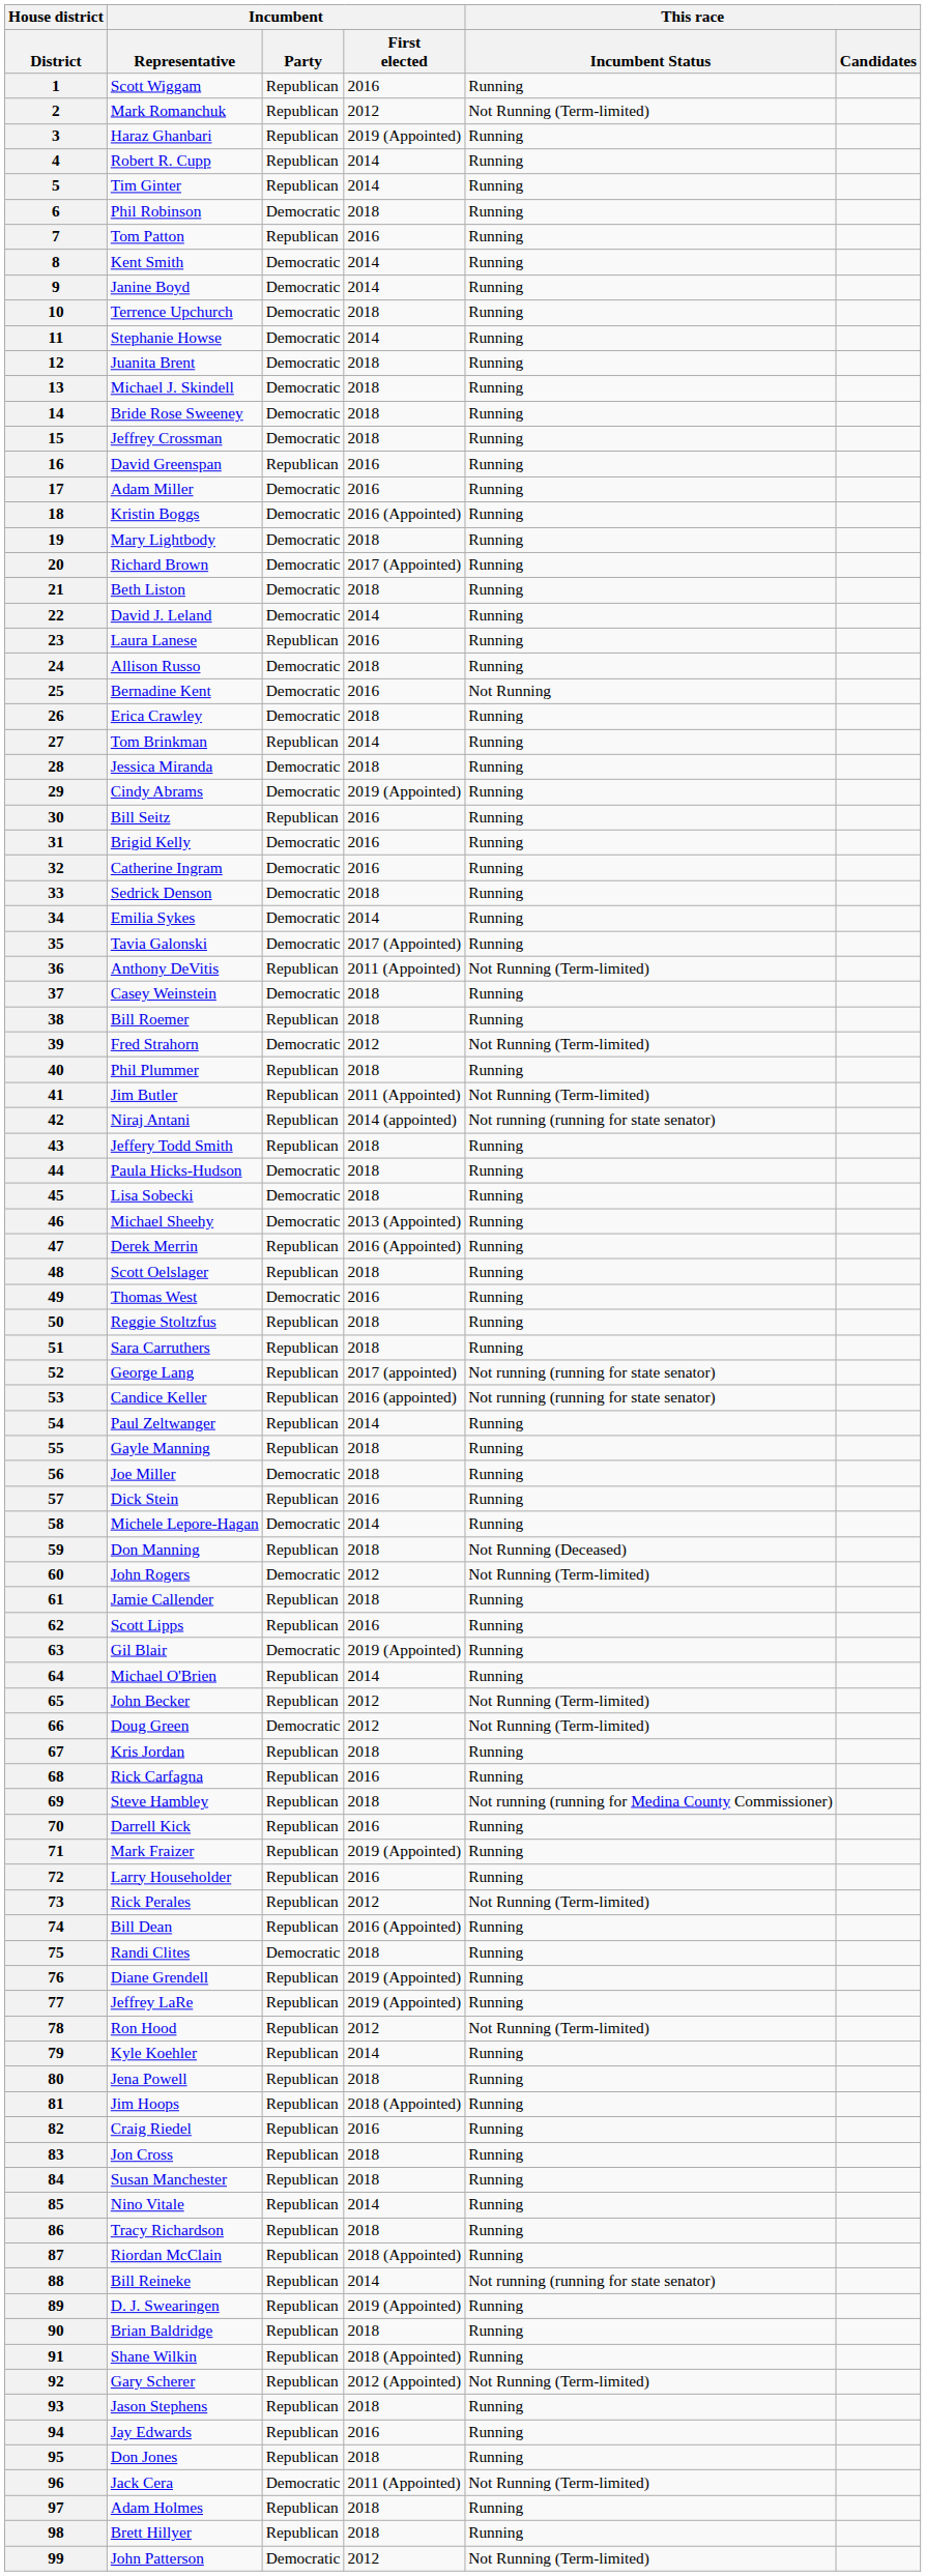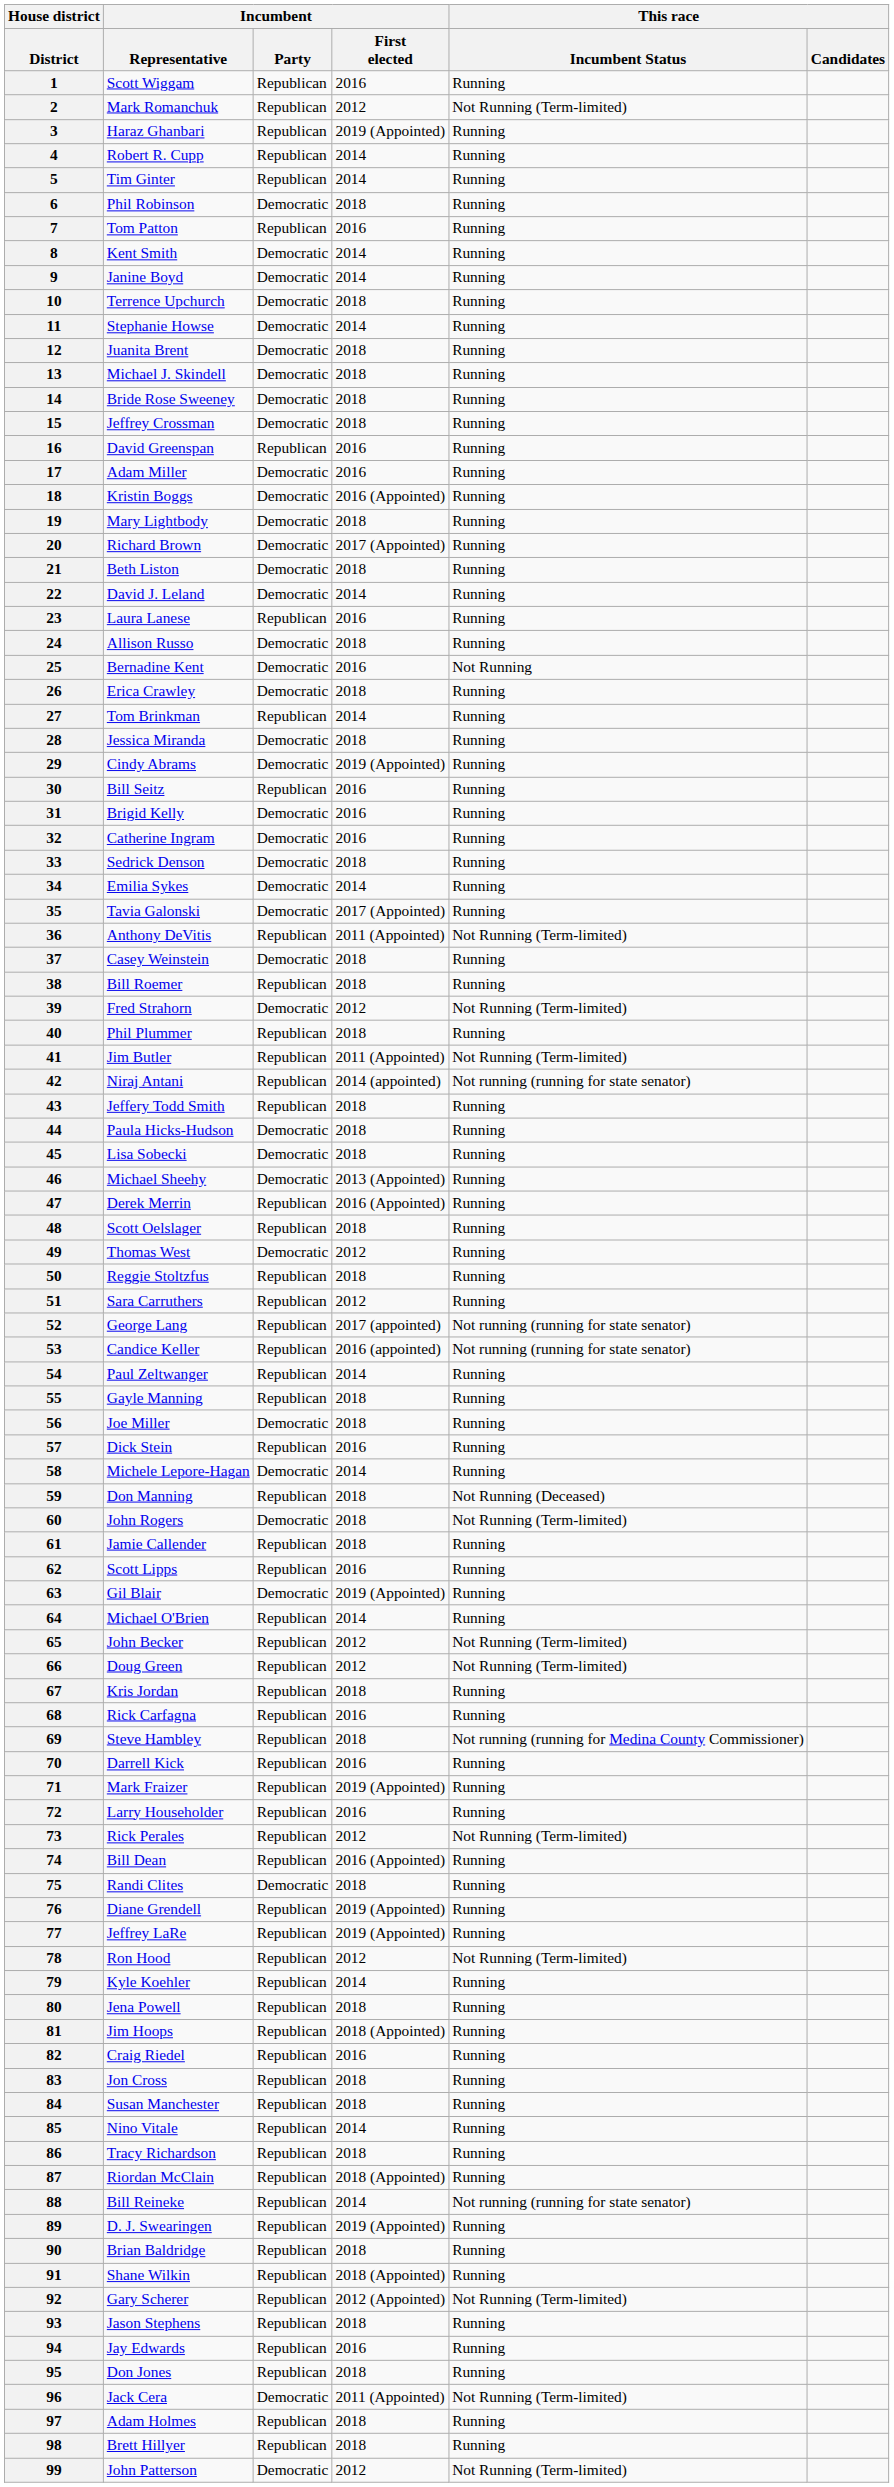 <table class="wikitable sortable">
 <tr valign=bottom>
 <th colspan=1>House district</th>
 <th colspan=3>Incumbent</th>
 <th colspan=2>This race</th>
 </tr>
 <tr valign=bottom>
 <th>District</th>
 <th>Representative</th>
 <th>Party</th>
 <th>First<br>elected</th>
 <th>Incumbent Status</th>
 <th>Candidates</th>
 </tr>
 <tr>
 <th>1</th>
 <td><a href='#'>Scott Wiggam</a></td>
 <td>Republican</td>
 <td>2016</td>
 <td>Running</td>
 <td></td>
 </tr>
 <tr>
 <th>2</th>
 <td><a href='#'>Mark Romanchuk</a></td>
 <td>Republican</td>
 <td>2012</td>
 <td>Not Running (Term-limited)</td>
 <td></td>
 </tr>
 <tr>
 <th>3</th>
 <td><a href='#'>Haraz Ghanbari</a></td>
 <td>Republican</td>
 <td>2019 (Appointed)</td>
 <td>Running</td>
 <td></td>
 </tr>
 <tr>
 <th>4</th>
 <td><a href='#'>Robert R. Cupp</a></td>
 <td>Republican</td>
 <td>2014</td>
 <td>Running</td>
 <td></td>
 </tr>
 <tr>
 <th>5</th>
 <td><a href='#'>Tim Ginter</a></td>
 <td>Republican</td>
 <td>2014</td>
 <td>Running</td>
 <td></td>
 </tr>
 <tr>
 <th>6</th>
 <td><a href='#'>Phil Robinson</a></td>
 <td>Democratic</td>
 <td>2018</td>
 <td>Running</td>
 <td></td>
 </tr>
 <tr>
 <th>7</th>
 <td><a href='#'>Tom Patton</a></td>
 <td>Republican</td>
 <td>2016</td>
 <td>Running</td>
 <td></td>
 </tr>
 <tr>
 <th>8</th>
 <td><a href='#'>Kent Smith</a></td>
 <td>Democratic</td>
 <td>2014</td>
 <td>Running</td>
 <td></td>
 </tr>
 <tr>
 <th>9</th>
 <td><a href='#'>Janine Boyd</a></td>
 <td>Democratic</td>
 <td>2014</td>
 <td>Running</td>
 <td></td>
 </tr>
 <tr>
 <th>10</th>
 <td><a href='#'>Terrence Upchurch</a></td>
 <td>Democratic</td>
 <td>2018</td>
 <td>Running</td>
 <td></td>
 </tr>
 <tr>
 <th>11</th>
 <td><a href='#'>Stephanie Howse</a></td>
 <td>Democratic</td>
 <td>2014</td>
 <td>Running</td>
 <td></td>
 </tr>
 <tr>
 <th>12</th>
 <td><a href='#'>Juanita Brent</a></td>
 <td>Democratic</td>
 <td>2018</td>
 <td>Running</td>
 <td></td>
 </tr>
 <tr>
 <th>13</th>
 <td><a href='#'>Michael J. Skindell</a></td>
 <td>Democratic</td>
 <td>2018</td>
 <td>Running</td>
 <td></td>
 </tr>
 <tr>
 <th>14</th>
 <td><a href='#'>Bride Rose Sweeney</a></td>
 <td>Democratic</td>
 <td>2018</td>
 <td>Running</td>
 <td></td>
 </tr>
 <tr>
 <th>15</th>
 <td><a href='#'>Jeffrey Crossman</a></td>
 <td>Democratic</td>
 <td>2018</td>
 <td>Running</td>
 <td></td>
 </tr>
 <tr>
 <th>16</th>
 <td><a href='#'>David Greenspan</a></td>
 <td>Republican</td>
 <td>2016</td>
 <td>Running</td>
 <td></td>
 </tr>
 <tr>
 <th>17</th>
 <td><a href='#'>Adam Miller</a></td>
 <td>Democratic</td>
 <td>2016</td>
 <td>Running</td>
 <td></td>
 </tr>
 <tr>
 <th>18</th>
 <td><a href='#'>Kristin Boggs</a></td>
 <td>Democratic</td>
 <td>2016 (Appointed)</td>
 <td>Running</td>
 <td></td>
 </tr>
 <tr>
 <th>19</th>
 <td><a href='#'>Mary Lightbody</a></td>
 <td>Democratic</td>
 <td>2018</td>
 <td>Running</td>
 <td></td>
 </tr>
 <tr>
 <th>20</th>
 <td><a href='#'>Richard Brown</a></td>
 <td>Democratic</td>
 <td>2017 (Appointed)</td>
 <td>Running</td>
 <td></td>
 </tr>
 <tr>
 <th>21</th>
 <td><a href='#'>Beth Liston</a></td>
 <td>Democratic</td>
 <td>2018</td>
 <td>Running</td>
 <td></td>
 </tr>
 <tr>
 <th>22</th>
 <td><a href='#'>David J. Leland</a></td>
 <td>Democratic</td>
 <td>2014</td>
 <td>Running</td>
 <td></td>
 </tr>
 <tr>
 <th>23</th>
 <td><a href='#'>Laura Lanese</a></td>
 <td>Republican</td>
 <td>2016</td>
 <td>Running</td>
 <td></td>
 </tr>
 <tr>
 <th>24</th>
 <td><a href='#'>Allison Russo</a></td>
 <td>Democratic</td>
 <td>2018</td>
 <td>Running</td>
 <td></td>
 </tr>
 <tr>
 <th>25</th>
 <td><a href='#'>Bernadine Kent</a></td>
 <td>Democratic</td>
 <td>2016</td>
 <td>Not Running</td>
 <td></td>
 </tr>
 <tr>
 <th>26</th>
 <td><a href='#'>Erica Crawley</a></td>
 <td>Democratic</td>
 <td>2018</td>
 <td>Running</td>
 <td></td>
 </tr>
 <tr>
 <th>27</th>
 <td><a href='#'>Tom Brinkman</a></td>
 <td>Republican</td>
 <td>2014</td>
 <td>Running</td>
 <td></td>
 </tr>
 <tr>
 <th>28</th>
 <td><a href='#'>Jessica Miranda</a></td>
 <td>Democratic</td>
 <td>2018</td>
 <td>Running</td>
 <td></td>
 </tr>
 <tr>
 <th>29</th>
 <td><a href='#'>Cindy Abrams</a></td>
 <td>Democratic</td>
 <td>2019 (Appointed)</td>
 <td>Running</td>
 <td></td>
 </tr>
 <tr>
 <th>30</th>
 <td><a href='#'>Bill Seitz</a></td>
 <td>Republican</td>
 <td>2016</td>
 <td>Running</td>
 <td></td>
 </tr>
 <tr>
 <th>31</th>
 <td><a href='#'>Brigid Kelly</a></td>
 <td>Democratic</td>
 <td>2016</td>
 <td>Running</td>
 <td></td>
 </tr>
 <tr>
 <th>32</th>
 <td><a href='#'>Catherine Ingram</a></td>
 <td>Democratic</td>
 <td>2016</td>
 <td>Running</td>
 <td></td>
 </tr>
 <tr>
 <th>33</th>
 <td><a href='#'>Sedrick Denson</a></td>
 <td>Democratic</td>
 <td>2018</td>
 <td>Running</td>
 <td></td>
 </tr>
 <tr>
 <th>34</th>
 <td><a href='#'>Emilia Sykes</a></td>
 <td>Democratic</td>
 <td>2014</td>
 <td>Running</td>
 <td></td>
 </tr>
 <tr>
 <th>35</th>
 <td><a href='#'>Tavia Galonski</a></td>
 <td>Democratic</td>
 <td>2017 (Appointed)</td>
 <td>Running</td>
 <td></td>
 </tr>
 <tr>
 <th>36</th>
 <td><a href='#'>Anthony DeVitis</a></td>
 <td>Republican</td>
 <td>2011 (Appointed)</td>
 <td>Not Running (Term-limited)</td>
 <td></td>
 </tr>
 <tr>
 <th>37</th>
 <td><a href='#'>Casey Weinstein</a></td>
 <td>Democratic</td>
 <td>2018</td>
 <td>Running</td>
 <td></td>
 </tr>
 <tr>
 <th>38</th>
 <td><a href='#'>Bill Roemer</a></td>
 <td>Republican</td>
 <td>2018</td>
 <td>Running</td>
 <td></td>
 </tr>
 <tr>
 <th>39</th>
 <td><a href='#'>Fred Strahorn</a></td>
 <td>Democratic</td>
 <td>2012</td>
 <td>Not Running (Term-limited)</td>
 <td></td>
 </tr>
 <tr>
 <th>40</th>
 <td><a href='#'>Phil Plummer</a></td>
 <td>Republican</td>
 <td>2018</td>
 <td>Running</td>
 <td></td>
 </tr>
 <tr>
 <th>41</th>
 <td><a href='#'>Jim Butler</a></td>
 <td>Republican</td>
 <td>2011 (Appointed)</td>
 <td>Not Running (Term-limited)</td>
 <td></td>
 </tr>
 <tr>
 <th>42</th>
 <td><a href='#'>Niraj Antani</a></td>
 <td>Republican</td>
 <td>2014 (appointed)</td>
 <td>Not running (running for state senator)</td>
 <td></td>
 </tr>
 <tr>
 <th>43</th>
 <td><a href='#'>Jeffery Todd Smith</a></td>
 <td>Republican</td>
 <td>2018</td>
 <td>Running</td>
 <td></td>
 </tr>
 <tr>
 <th>44</th>
 <td><a href='#'>Paula Hicks-Hudson</a></td>
 <td>Democratic</td>
 <td>2018</td>
 <td>Running</td>
 <td></td>
 </tr>
 <tr>
 <th>45</th>
 <td><a href='#'>Lisa Sobecki</a></td>
 <td>Democratic</td>
 <td>2018</td>
 <td>Running</td>
 <td></td>
 </tr>
 <tr>
 <th>46</th>
 <td><a href='#'>Michael Sheehy</a></td>
 <td>Democratic</td>
 <td>2013 (Appointed)</td>
 <td>Running</td>
 <td></td>
 </tr>
 <tr>
 <th>47</th>
 <td><a href='#'>Derek Merrin</a></td>
 <td>Republican</td>
 <td>2016 (Appointed)</td>
 <td>Running</td>
 <td></td>
 </tr>
 <tr>
 <th>48</th>
 <td><a href='#'>Scott Oelslager</a></td>
 <td>Republican</td>
 <td>2018</td>
 <td>Running</td>
 <td></td>
 </tr>
 <tr>
 <th>49</th>
 <td><a href='#'>Thomas West</a></td>
 <td>Democratic</td>
-<td>2016</td>
+<td>2012</td>
 <td>Running</td>
 <td></td>
 </tr>
 <tr>
 <th>50</th>
 <td><a href='#'>Reggie Stoltzfus</a></td>
 <td>Republican</td>
 <td>2018</td>
 <td>Running</td>
 <td></td>
 </tr>
 <tr>
 <th>51</th>
 <td><a href='#'>Sara Carruthers</a></td>
 <td>Republican</td>
-<td>2018</td>
+<td>2012</td>
 <td>Running</td>
 <td></td>
 </tr>
 <tr>
 <th>52</th>
 <td><a href='#'>George Lang</a></td>
 <td>Republican</td>
 <td>2017 (appointed)</td>
 <td>Not running (running for state senator)</td>
 <td></td>
 </tr>
 <tr>
 <th>53</th>
 <td><a href='#'>Candice Keller</a></td>
 <td>Republican</td>
 <td>2016 (appointed)</td>
 <td>Not running (running for state senator)</td>
 <td></td>
 </tr>
 <tr>
 <th>54</th>
 <td><a href='#'>Paul Zeltwanger</a></td>
 <td>Republican</td>
 <td>2014</td>
 <td>Running</td>
 <td></td>
 </tr>
 <tr>
 <th>55</th>
 <td><a href='#'>Gayle Manning</a></td>
 <td>Republican</td>
 <td>2018</td>
 <td>Running</td>
 <td></td>
 </tr>
 <tr>
 <th>56</th>
 <td><a href='#'>Joe Miller</a></td>
 <td>Democratic</td>
 <td>2018</td>
 <td>Running</td>
 <td></td>
 </tr>
 <tr>
 <th>57</th>
 <td><a href='#'>Dick Stein</a></td>
 <td>Republican</td>
 <td>2016</td>
 <td>Running</td>
 <td></td>
 </tr>
 <tr>
 <th>58</th>
 <td><a href='#'>Michele Lepore-Hagan</a></td>
 <td>Democratic</td>
 <td>2014</td>
 <td>Running</td>
 <td></td>
 </tr>
 <tr>
 <th>59</th>
 <td><a href='#'>Don Manning</a></td>
 <td>Republican</td>
 <td>2018</td>
 <td>Not Running (Deceased)</td>
 <td></td>
 </tr>
 <tr>
 <th>60</th>
 <td><a href='#'>John Rogers</a></td>
 <td>Democratic</td>
-<td>2012</td>
+<td>2018</td>
 <td>Not Running (Term-limited)</td>
 <td></td>
 </tr>
 <tr>
 <th>61</th>
 <td><a href='#'>Jamie Callender</a></td>
 <td>Republican</td>
 <td>2018</td>
 <td>Running</td>
 <td></td>
 </tr>
 <tr>
 <th>62</th>
 <td><a href='#'>Scott Lipps</a></td>
 <td>Republican</td>
 <td>2016</td>
 <td>Running</td>
 <td></td>
 </tr>
 <tr>
 <th>63</th>
 <td><a href='#'>Gil Blair</a></td>
 <td>Democratic</td>
 <td>2019 (Appointed)</td>
 <td>Running</td>
 <td></td>
 </tr>
 <tr>
 <th>64</th>
 <td><a href='#'>Michael O'Brien</a></td>
 <td>Republican</td>
 <td>2014</td>
 <td>Running</td>
 <td></td>
 </tr>
 <tr>
 <th>65</th>
 <td><a href='#'>John Becker</a></td>
 <td>Republican</td>
 <td>2012</td>
 <td>Not Running (Term-limited)</td>
 <td></td>
 </tr>
 <tr>
 <th>66</th>
 <td><a href='#'>Doug Green</a></td>
-<td>Democratic</td>
+<td>Republican</td>
 <td>2012</td>
 <td>Not Running (Term-limited)</td>
 <td></td>
 </tr>
 <tr>
 <th>67</th>
 <td><a href='#'>Kris Jordan</a></td>
 <td>Republican</td>
 <td>2018</td>
 <td>Running</td>
 <td></td>
 </tr>
 <tr>
 <th>68</th>
 <td><a href='#'>Rick Carfagna</a></td>
 <td>Republican</td>
 <td>2016</td>
 <td>Running</td>
 <td></td>
 </tr>
 <tr>
 <th>69</th>
 <td><a href='#'>Steve Hambley</a></td>
 <td>Republican</td>
 <td>2018</td>
 <td>Not running (running for <a href='#'>Medina County</a> Commissioner)</td>
 <td></td>
 </tr>
 <tr>
 <th>70</th>
 <td><a href='#'>Darrell Kick</a></td>
 <td>Republican</td>
 <td>2016</td>
 <td>Running</td>
 <td></td>
 </tr>
 <tr>
 <th>71</th>
 <td><a href='#'>Mark Fraizer</a></td>
 <td>Republican</td>
 <td>2019 (Appointed)</td>
 <td>Running</td>
 <td></td>
 </tr>
 <tr>
 <th>72</th>
 <td><a href='#'>Larry Householder</a></td>
 <td>Republican</td>
 <td>2016</td>
 <td>Running</td>
 <td></td>
 </tr>
 <tr>
 <th>73</th>
 <td><a href='#'>Rick Perales</a></td>
 <td>Republican</td>
 <td>2012</td>
 <td>Not Running (Term-limited)</td>
 <td></td>
 </tr>
 <tr>
 <th>74</th>
 <td><a href='#'>Bill Dean</a></td>
 <td>Republican</td>
 <td>2016 (Appointed)</td>
 <td>Running</td>
 <td></td>
 </tr>
 <tr>
 <th>75</th>
 <td><a href='#'>Randi Clites</a></td>
 <td>Democratic</td>
 <td>2018</td>
 <td>Running</td>
 <td></td>
 </tr>
 <tr>
 <th>76</th>
 <td><a href='#'>Diane Grendell</a></td>
 <td>Republican</td>
 <td>2019 (Appointed)</td>
 <td>Running</td>
 <td></td>
 </tr>
 <tr>
 <th>77</th>
 <td><a href='#'>Jeffrey LaRe</a></td>
 <td>Republican</td>
 <td>2019 (Appointed)</td>
 <td>Running</td>
 <td></td>
 </tr>
 <tr>
 <th>78</th>
 <td><a href='#'>Ron Hood</a></td>
 <td>Republican</td>
 <td>2012</td>
 <td>Not Running (Term-limited)</td>
 <td></td>
 </tr>
 <tr>
 <th>79</th>
 <td><a href='#'>Kyle Koehler</a></td>
 <td>Republican</td>
 <td>2014</td>
 <td>Running</td>
 <td></td>
 </tr>
 <tr>
 <th>80</th>
 <td><a href='#'>Jena Powell</a></td>
 <td>Republican</td>
 <td>2018</td>
 <td>Running</td>
 <td></td>
 </tr>
 <tr>
 <th>81</th>
 <td><a href='#'>Jim Hoops</a></td>
 <td>Republican</td>
 <td>2018 (Appointed)</td>
 <td>Running</td>
 <td></td>
 </tr>
 <tr>
 <th>82</th>
 <td><a href='#'>Craig Riedel</a></td>
 <td>Republican</td>
 <td>2016</td>
 <td>Running</td>
 <td></td>
 </tr>
 <tr>
 <th>83</th>
 <td><a href='#'>Jon Cross</a></td>
 <td>Republican</td>
 <td>2018</td>
 <td>Running</td>
 <td></td>
 </tr>
 <tr>
 <th>84</th>
 <td><a href='#'>Susan Manchester</a></td>
 <td>Republican</td>
 <td>2018</td>
 <td>Running</td>
 <td></td>
 </tr>
 <tr>
 <th>85</th>
 <td><a href='#'>Nino Vitale</a></td>
 <td>Republican</td>
 <td>2014</td>
 <td>Running</td>
 <td></td>
 </tr>
 <tr>
 <th>86</th>
 <td><a href='#'>Tracy Richardson</a></td>
 <td>Republican</td>
 <td>2018</td>
 <td>Running</td>
 <td></td>
 </tr>
 <tr>
 <th>87</th>
 <td><a href='#'>Riordan McClain</a></td>
 <td>Republican</td>
 <td>2018 (Appointed)</td>
 <td>Running</td>
 <td></td>
 </tr>
 <tr>
 <th>88</th>
 <td><a href='#'>Bill Reineke</a></td>
 <td>Republican</td>
 <td>2014</td>
 <td>Not running (running for state senator)</td>
 <td></td>
 </tr>
 <tr>
 <th>89</th>
 <td><a href='#'>D. J. Swearingen</a></td>
 <td>Republican</td>
 <td>2019 (Appointed)</td>
 <td>Running</td>
 <td></td>
 </tr>
 <tr>
 <th>90</th>
 <td><a href='#'>Brian Baldridge</a></td>
 <td>Republican</td>
 <td>2018</td>
 <td>Running</td>
 <td></td>
 </tr>
 <tr>
 <th>91</th>
 <td><a href='#'>Shane Wilkin</a></td>
 <td>Republican</td>
 <td>2018 (Appointed)</td>
 <td>Running</td>
 <td></td>
 </tr>
 <tr>
 <th>92</th>
 <td><a href='#'>Gary Scherer</a></td>
 <td>Republican</td>
 <td>2012 (Appointed)</td>
 <td>Not Running (Term-limited)</td>
 <td></td>
 </tr>
 <tr>
 <th>93</th>
 <td><a href='#'>Jason Stephens</a></td>
 <td>Republican</td>
 <td>2018</td>
 <td>Running</td>
 <td></td>
 </tr>
 <tr>
 <th>94</th>
 <td><a href='#'>Jay Edwards</a></td>
 <td>Republican</td>
 <td>2016</td>
 <td>Running</td>
 <td></td>
 </tr>
 <tr>
 <th>95</th>
 <td><a href='#'>Don Jones</a></td>
 <td>Republican</td>
 <td>2018</td>
 <td>Running</td>
 <td></td>
 </tr>
 <tr>
 <th>96</th>
 <td><a href='#'>Jack Cera</a></td>
 <td>Democratic</td>
 <td>2011 (Appointed)</td>
 <td>Not Running (Term-limited)</td>
 <td></td>
 </tr>
 <tr>
 <th>97</th>
 <td><a href='#'>Adam Holmes</a></td>
 <td>Republican</td>
 <td>2018</td>
 <td>Running</td>
 <td></td>
 </tr>
 <tr>
 <th>98</th>
 <td><a href='#'>Brett Hillyer</a></td>
 <td>Republican</td>
 <td>2018</td>
 <td>Running</td>
 <td></td>
 </tr>
 <tr>
 <th>99</th>
 <td><a href='#'>John Patterson</a></td>
 <td>Democratic</td>
 <td>2012</td>
 <td>Not Running (Term-limited)</td>
 <td></td>
 </tr>
 </table>
